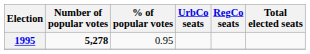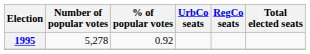 <table class="wikitable" style="text-align: right;">
 <tr align=center>
 <th>Election</th>
 <th>Number of<br>popular votes</th>
 <th>% of<br>popular votes</th>
 <th><a href='#'>UrbCo</a><br>seats</th>
 <th><a href='#'>RegCo</a><br>seats</th>
 <th>Total<br>elected seats</th>
 </tr>
 <tr>
 <th><a href='#'>1995</a></th>
-<td><strong>5,278</strong></td>
-<td>0.95</td>
+<td>5,278</td>
+<td>0.92</td>
 <td></td>
 <td></td>
 <td></td>
 </tr>
 <tr>
 </tr>
 </table>
